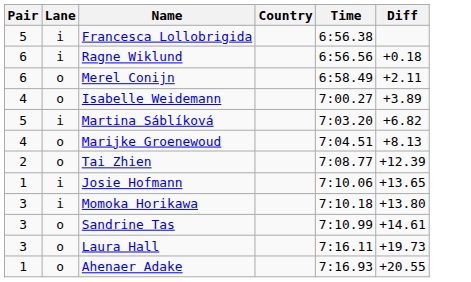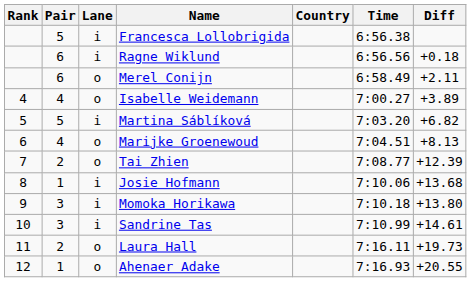 <table class="wikitable sortable" style="text-align:center">
 <tr>
+<th>Rank</th>
 <th>Pair</th>
 <th>Lane</th>
 <th>Name</th>
 <th>Country</th>
 <th>Time</th>
 <th>Diff</th>
 </tr>
 <tr>
+<td></td>
 <td>5</td>
 <td>i</td>
 <td align=left><a href='#'>Francesca Lollobrigida</a></td>
 <td align=left></td>
 <td>6:56.38</td>
 <td></td>
 </tr>
 <tr>
+<td></td>
 <td>6</td>
 <td>i</td>
 <td align=left><a href='#'>Ragne Wiklund</a></td>
 <td align=left></td>
 <td>6:56.56</td>
 <td>+0.18</td>
 </tr>
 <tr>
+<td></td>
 <td>6</td>
 <td>o</td>
 <td align=left><a href='#'>Merel Conijn</a></td>
 <td align=left></td>
 <td>6:58.49</td>
 <td>+2.11</td>
 </tr>
 <tr>
 <td>4</td>
+<td>4</td>
 <td>o</td>
 <td align=left><a href='#'>Isabelle Weidemann</a></td>
 <td align=left></td>
 <td>7:00.27</td>
 <td>+3.89</td>
 </tr>
 <tr>
 <td>5</td>
+<td>5</td>
 <td>i</td>
 <td align=left><a href='#'>Martina Sáblíková</a></td>
 <td align=left></td>
 <td>7:03.20</td>
 <td>+6.82</td>
 </tr>
 <tr>
+<td>6</td>
 <td>4</td>
 <td>o</td>
 <td align=left><a href='#'>Marijke Groenewoud</a></td>
 <td align=left></td>
 <td>7:04.51</td>
 <td>+8.13</td>
 </tr>
 <tr>
+<td>7</td>
 <td>2</td>
 <td>o</td>
 <td align=left><a href='#'>Tai Zhien</a></td>
 <td align=left></td>
 <td>7:08.77</td>
 <td>+12.39</td>
 </tr>
 <tr>
+<td>8</td>
 <td>1</td>
 <td>i</td>
 <td align=left><a href='#'>Josie Hofmann</a></td>
 <td align=left></td>
 <td>7:10.06</td>
-<td>+13.65</td>
+<td>+13.68</td>
 </tr>
 <tr>
+<td>9</td>
 <td>3</td>
 <td>i</td>
 <td align=left><a href='#'>Momoka Horikawa</a></td>
 <td align=left></td>
 <td>7:10.18</td>
 <td>+13.80</td>
 </tr>
 <tr>
+<td>10</td>
 <td>3</td>
-<td>o</td>
+<td>i</td>
 <td align=left><a href='#'>Sandrine Tas</a></td>
 <td align=left></td>
 <td>7:10.99</td>
 <td>+14.61</td>
 </tr>
 <tr>
-<td>3</td>
+<td>11</td>
+<td>2</td>
 <td>o</td>
 <td align=left><a href='#'>Laura Hall</a></td>
 <td align=left></td>
 <td>7:16.11</td>
 <td>+19.73</td>
 </tr>
 <tr>
+<td>12</td>
 <td>1</td>
 <td>o</td>
 <td align=left><a href='#'>Ahenaer Adake</a></td>
 <td align=left></td>
 <td>7:16.93</td>
 <td>+20.55</td>
 </tr>
 </table>
